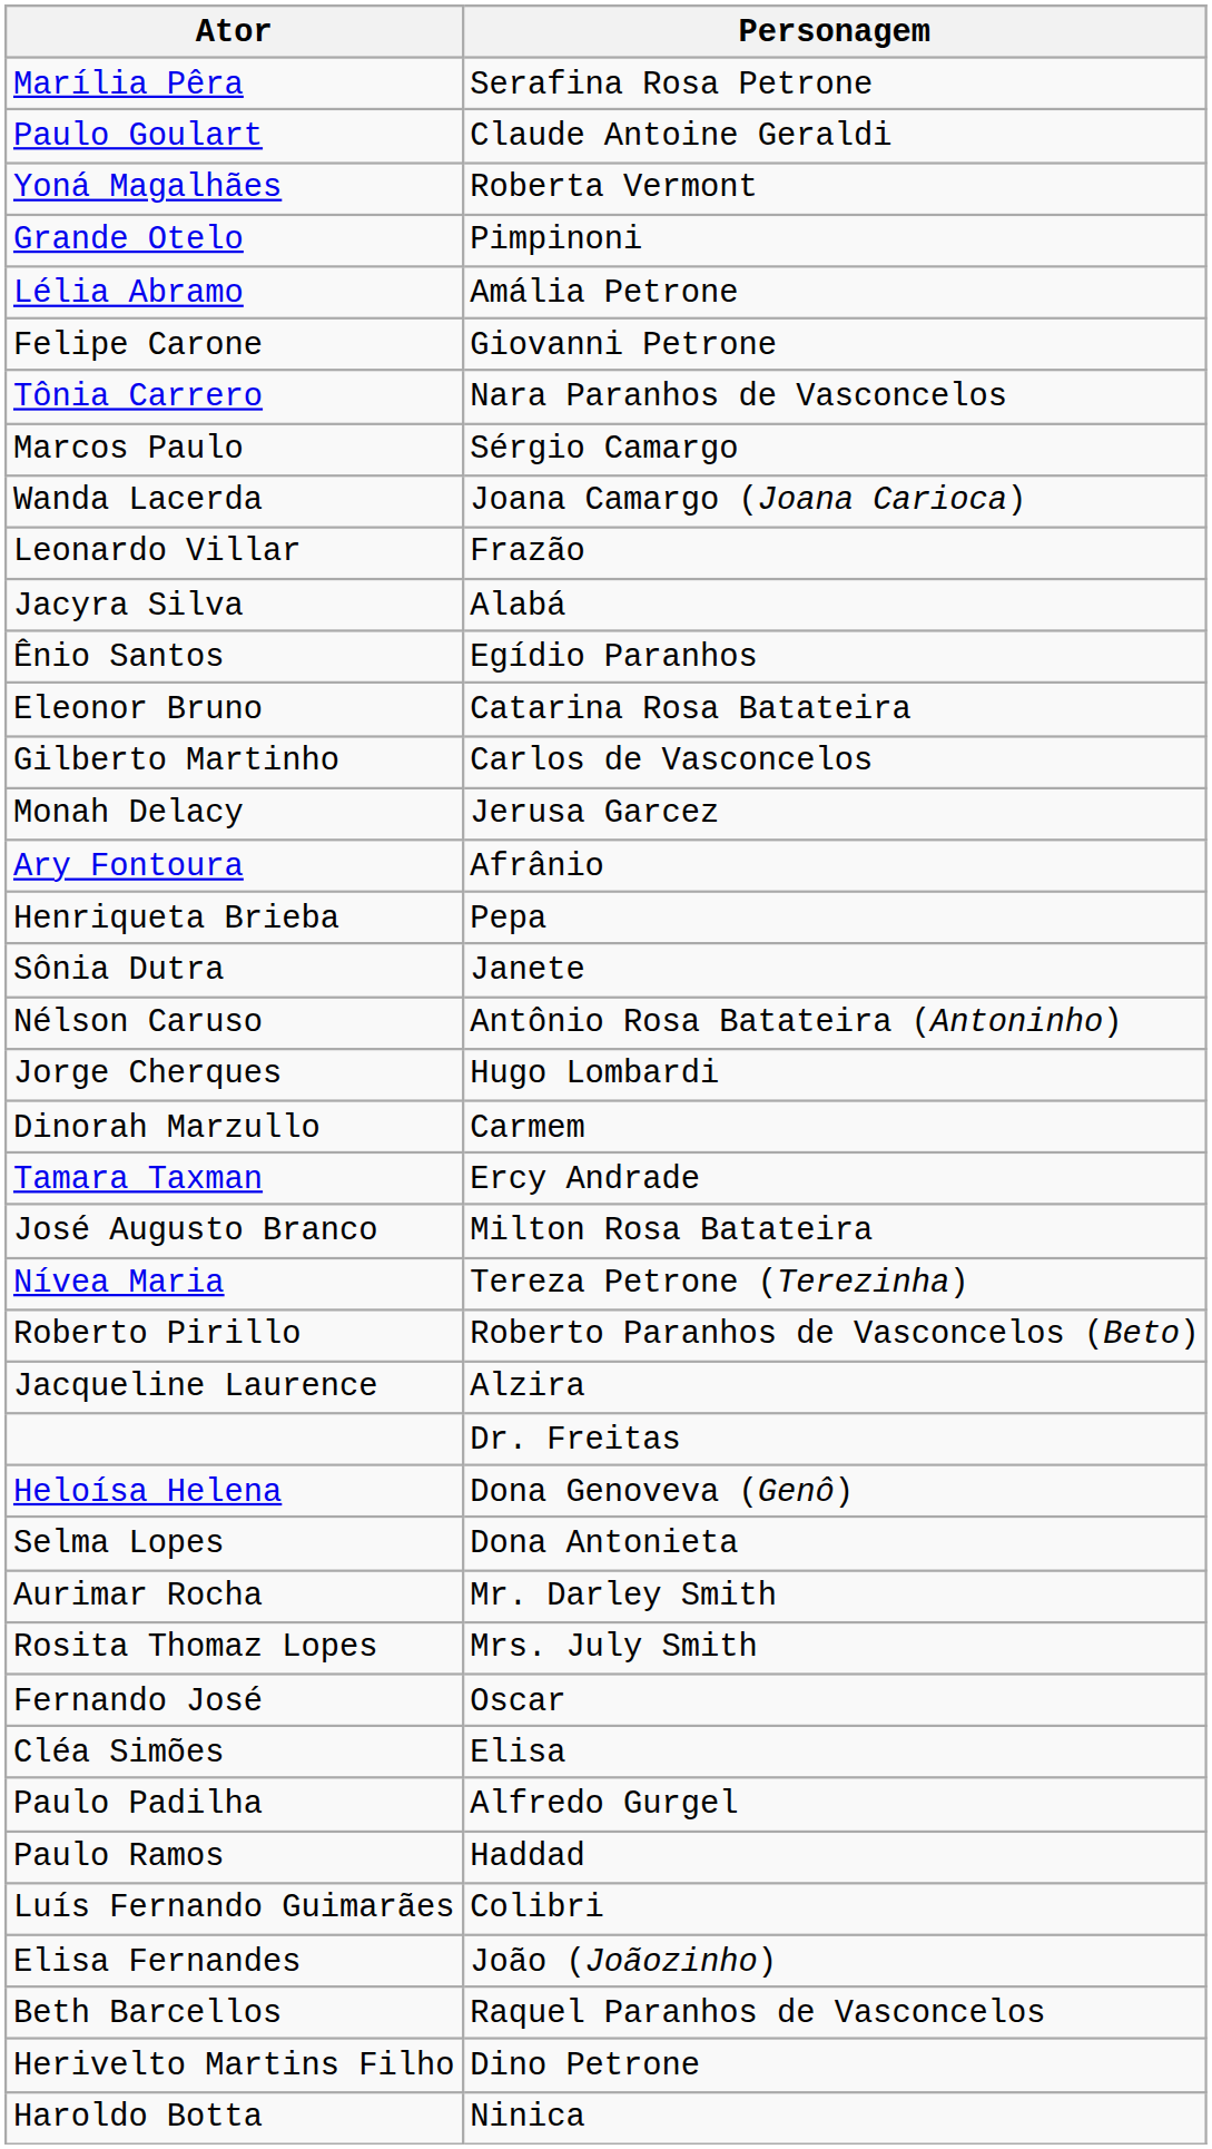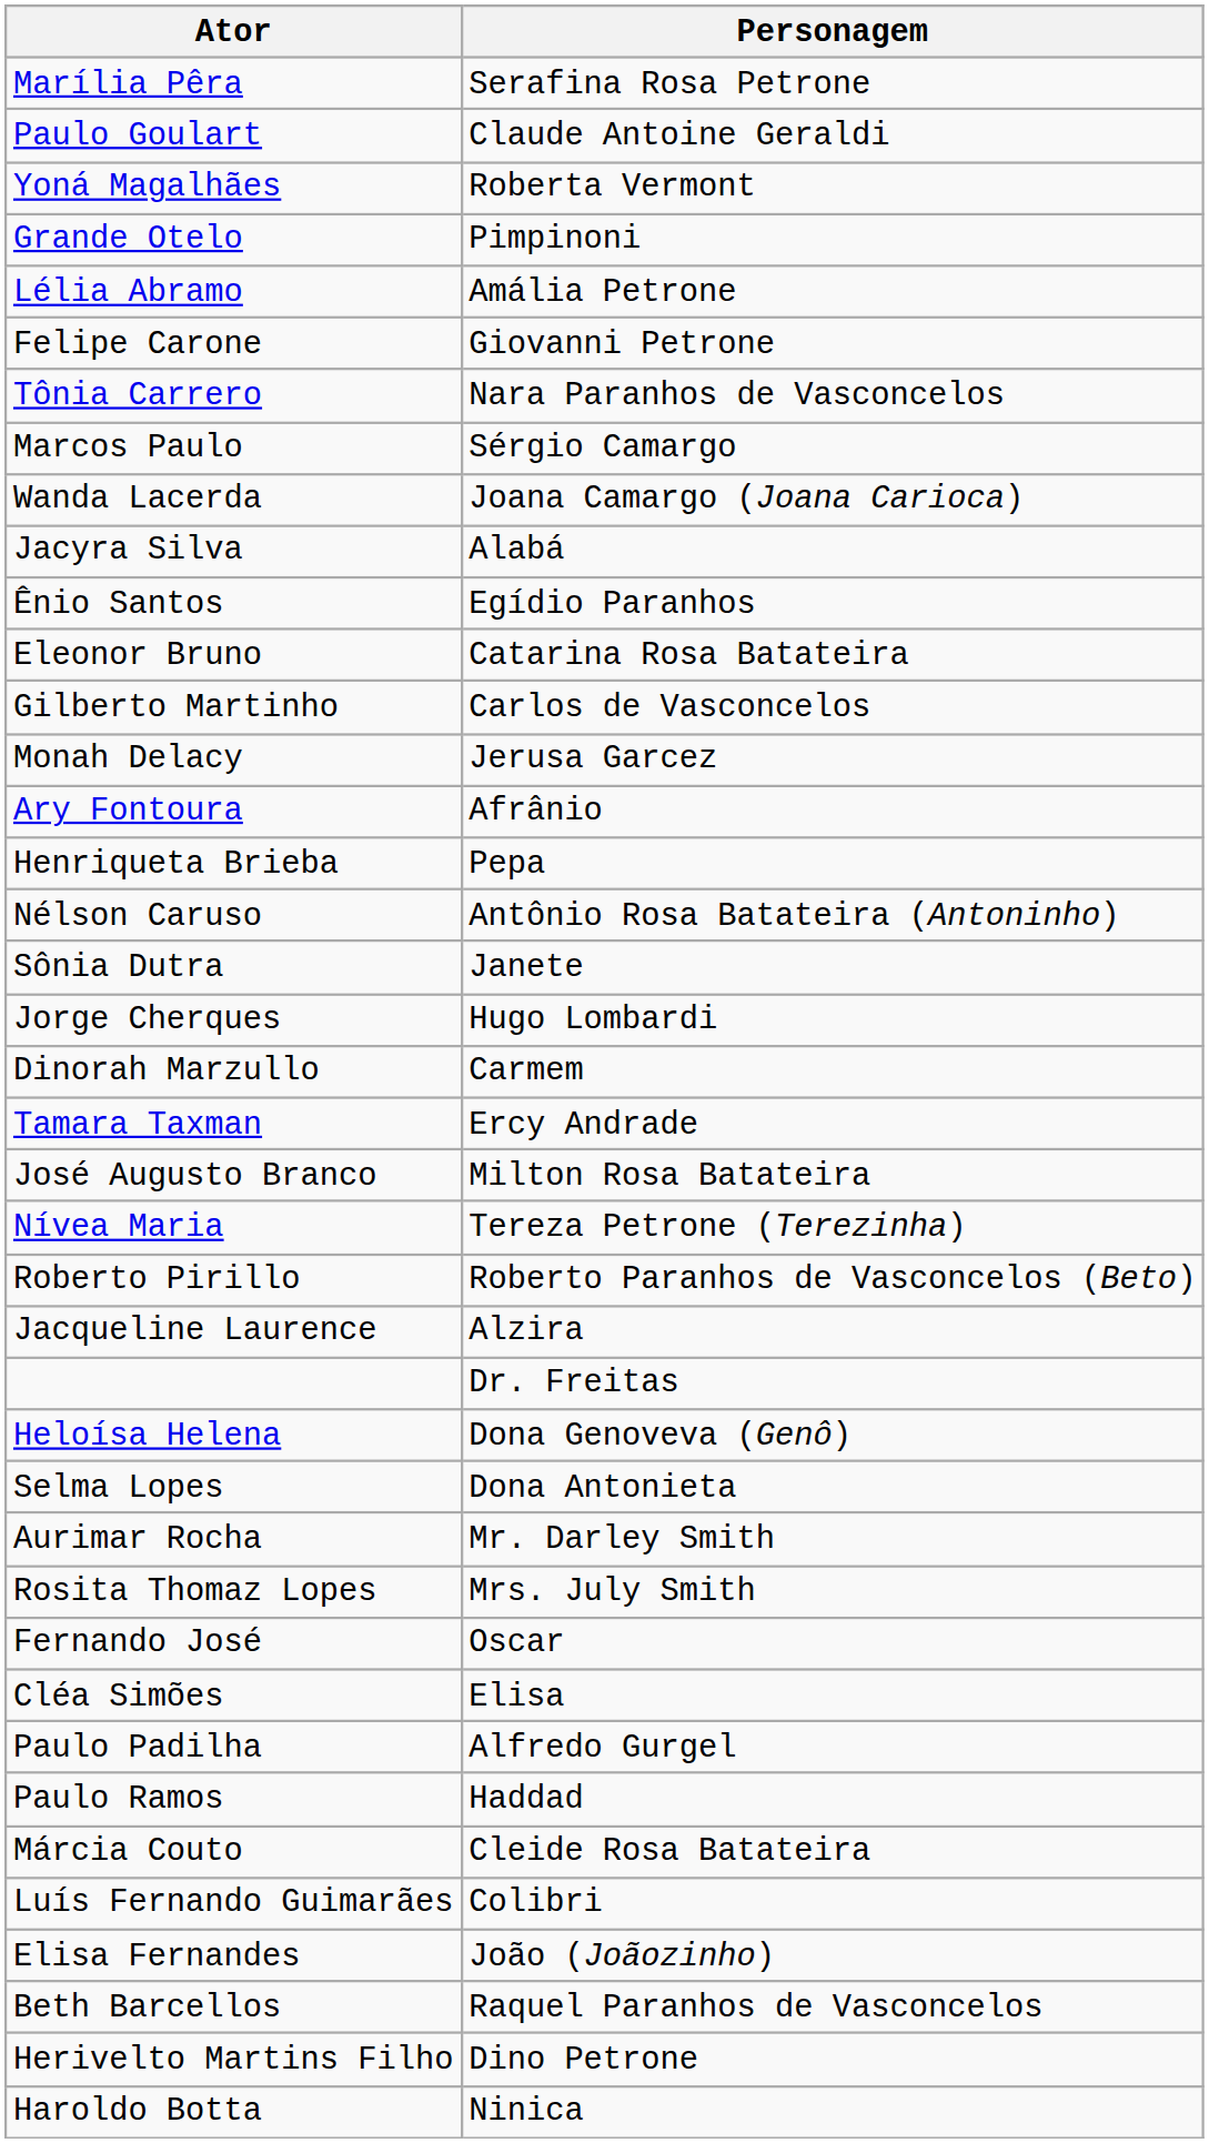 <table class="wikitable sortable">
 <tr style="background:#ccc;">
 <th>Ator</th>
 <th>Personagem</th>
 </tr>
 <tr>
 <td><a href='#'>Marília Pêra</a></td>
 <td>Serafina Rosa Petrone</td>
 </tr>
 <tr>
 <td><a href='#'>Paulo Goulart</a></td>
 <td>Claude Antoine Geraldi</td>
 </tr>
 <tr>
 <td><a href='#'>Yoná Magalhães</a></td>
 <td>Roberta Vermont</td>
 </tr>
 <tr>
 <td><a href='#'>Grande Otelo</a></td>
 <td>Pimpinoni</td>
 </tr>
 <tr>
 <td><a href='#'>Lélia Abramo</a></td>
 <td>Amália Petrone</td>
 </tr>
 <tr>
 <td>Felipe Carone</td>
 <td>Giovanni Petrone</td>
 </tr>
 <tr>
 <td><a href='#'>Tônia Carrero</a></td>
 <td>Nara Paranhos de Vasconcelos</td>
 </tr>
 <tr>
 <td>Marcos Paulo</td>
 <td>Sérgio Camargo</td>
 </tr>
 <tr>
 <td>Wanda Lacerda</td>
 <td>Joana Camargo (<em>Joana Carioca</em>)</td>
 </tr>
 <tr>
-<td>Leonardo Villar</td>
-<td>Frazão</td>
-</tr>
-<tr>
 <td>Jacyra Silva</td>
 <td>Alabá</td>
 </tr>
 <tr>
 <td>Ênio Santos</td>
 <td>Egídio Paranhos</td>
 </tr>
 <tr>
 <td>Eleonor Bruno</td>
 <td>Catarina Rosa Batateira</td>
 </tr>
 <tr>
 <td>Gilberto Martinho</td>
 <td>Carlos de Vasconcelos</td>
 </tr>
 <tr>
 <td>Monah Delacy</td>
 <td>Jerusa Garcez</td>
 </tr>
 <tr>
 <td><a href='#'>Ary Fontoura</a></td>
 <td>Afrânio</td>
 </tr>
 <tr>
 <td>Henriqueta Brieba</td>
 <td>Pepa</td>
 </tr>
 <tr>
+<td>Nélson Caruso</td>
+<td>Antônio Rosa Batateira (<em>Antoninho</em>)</td>
+</tr>
+<tr>
 <td>Sônia Dutra</td>
 <td>Janete</td>
-</tr>
-<tr>
-<td>Nélson Caruso</td>
-<td>Antônio Rosa Batateira (<em>Antoninho</em>)</td>
 </tr>
 <tr>
 <td>Jorge Cherques</td>
 <td>Hugo Lombardi</td>
 </tr>
 <tr>
 <td>Dinorah Marzullo</td>
 <td>Carmem</td>
 </tr>
 <tr>
 <td><a href='#'>Tamara Taxman</a></td>
 <td>Ercy Andrade</td>
 </tr>
 <tr>
 <td>José Augusto Branco</td>
 <td>Milton Rosa Batateira</td>
 </tr>
 <tr>
 <td><a href='#'>Nívea Maria</a></td>
 <td>Tereza Petrone (<em>Terezinha</em>)</td>
 </tr>
 <tr>
 <td>Roberto Pirillo</td>
 <td>Roberto Paranhos de Vasconcelos (<em>Beto</em>)</td>
 </tr>
 <tr>
 <td>Jacqueline Laurence</td>
 <td>Alzira</td>
 </tr>
 <tr>
 <td></td>
 <td>Dr. Freitas</td>
 </tr>
 <tr>
 <td><a href='#'>Heloísa Helena</a></td>
 <td>Dona Genoveva (<em>Genô</em>)</td>
 </tr>
 <tr>
 <td>Selma Lopes</td>
 <td>Dona Antonieta</td>
 </tr>
 <tr>
 <td>Aurimar Rocha</td>
 <td>Mr. Darley Smith</td>
 </tr>
 <tr>
 <td>Rosita Thomaz Lopes</td>
 <td>Mrs. July Smith</td>
 </tr>
 <tr>
 <td>Fernando José</td>
 <td>Oscar</td>
 </tr>
 <tr>
 <td>Cléa Simões</td>
 <td>Elisa</td>
 </tr>
 <tr>
 <td>Paulo Padilha</td>
 <td>Alfredo Gurgel</td>
 </tr>
 <tr>
 <td>Paulo Ramos</td>
 <td>Haddad</td>
 </tr>
 <tr>
+<td>Márcia Couto</td>
+<td>Cleide Rosa Batateira</td>
+</tr>
+<tr>
 <td>Luís Fernando Guimarães</td>
 <td>Colibri</td>
 </tr>
 <tr>
 <td>Elisa Fernandes</td>
 <td>João (<em>Joãozinho</em>)</td>
 </tr>
 <tr>
 <td>Beth Barcellos</td>
 <td>Raquel Paranhos de Vasconcelos</td>
 </tr>
 <tr>
 <td>Herivelto Martins Filho</td>
 <td>Dino Petrone</td>
 </tr>
 <tr>
 <td>Haroldo Botta</td>
 <td>Ninica</td>
 </tr>
 </table>
